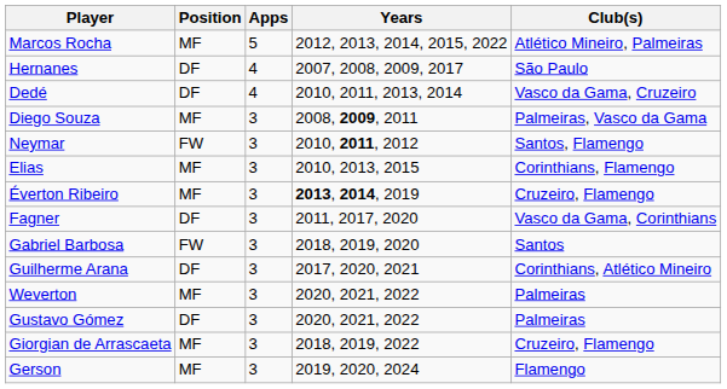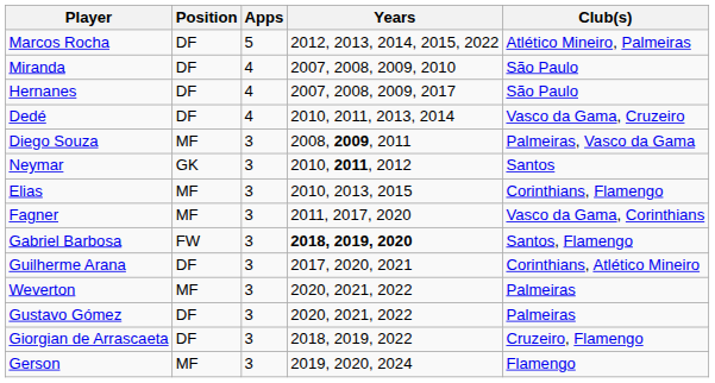 <table class="wikitable">
 <tr>
 <th>Player</th>
 <th>Position</th>
 <th>Apps</th>
 <th>Years</th>
 <th>Club(s)</th>
 </tr>
 <tr>
 <td> <a href='#'>Marcos Rocha</a></td>
-<td>MF</td>
+<td>DF</td>
 <td>5</td>
 <td>2012, 2013, 2014, 2015, 2022</td>
 <td><a href='#'>Atlético Mineiro</a>, <a href='#'>Palmeiras</a></td>
+</tr>
+<tr>
+<td> <a href='#'>Miranda</a></td>
+<td>DF</td>
+<td>4</td>
+<td>2007, 2008, 2009, 2010</td>
+<td><a href='#'>São Paulo</a></td>
 </tr>
 <tr>
 <td> <a href='#'>Hernanes</a></td>
 <td>DF</td>
 <td>4</td>
 <td>2007, 2008, 2009, 2017</td>
 <td><a href='#'>São Paulo</a></td>
 </tr>
 <tr>
 <td> <a href='#'>Dedé</a></td>
 <td>DF</td>
 <td>4</td>
 <td>2010, 2011, 2013, 2014</td>
 <td><a href='#'>Vasco da Gama</a>, <a href='#'>Cruzeiro</a></td>
 </tr>
 <tr>
 <td> <a href='#'>Diego Souza</a></td>
 <td>MF</td>
 <td>3</td>
 <td>2008, <strong>2009</strong>, 2011</td>
 <td><a href='#'>Palmeiras</a>, <a href='#'>Vasco da Gama</a></td>
 </tr>
 <tr>
 <td> <a href='#'>Neymar</a></td>
-<td>FW</td>
+<td>GK</td>
 <td>3</td>
 <td>2010, <strong>2011</strong>, 2012</td>
-<td><a href='#'>Santos</a>, <a href='#'>Flamengo</a></td>
+<td><a href='#'>Santos</a></td>
 </tr>
 <tr>
 <td> <a href='#'>Elias</a></td>
 <td>MF</td>
 <td>3</td>
 <td>2010, 2013, 2015</td>
 <td><a href='#'>Corinthians</a>, <a href='#'>Flamengo</a></td>
 </tr>
 <tr>
-<td> <a href='#'>Éverton Ribeiro</a></td>
+<td> <a href='#'>Fagner</a></td>
 <td>MF</td>
-<td>3</td>
-<td><strong>2013</strong>, <strong>2014</strong>, 2019</td>
-<td><a href='#'>Cruzeiro</a>, <a href='#'>Flamengo</a></td>
-</tr>
-<tr>
-<td> <a href='#'>Fagner</a></td>
-<td>DF</td>
 <td>3</td>
 <td>2011, 2017, 2020</td>
 <td><a href='#'>Vasco da Gama</a>, <a href='#'>Corinthians</a></td>
 </tr>
 <tr>
 <td> <a href='#'>Gabriel Barbosa</a></td>
 <td>FW</td>
 <td>3</td>
-<td>2018, 2019, 2020</td>
-<td><a href='#'>Santos</a></td>
+<td><strong>2018, 2019, 2020</strong></td>
+<td><a href='#'>Santos</a>, <a href='#'>Flamengo</a></td>
 </tr>
 <tr>
 <td> <a href='#'>Guilherme Arana</a></td>
 <td>DF</td>
 <td>3</td>
 <td>2017, 2020, 2021</td>
 <td><a href='#'>Corinthians</a>, <a href='#'>Atlético Mineiro</a></td>
 </tr>
 <tr>
 <td> <a href='#'>Weverton</a></td>
 <td>MF</td>
 <td>3</td>
 <td>2020, 2021, 2022</td>
 <td><a href='#'>Palmeiras</a></td>
 </tr>
 <tr>
 <td> <a href='#'>Gustavo Gómez</a></td>
 <td>DF</td>
 <td>3</td>
 <td>2020, 2021, 2022</td>
 <td><a href='#'>Palmeiras</a></td>
 </tr>
 <tr>
 <td> <a href='#'>Giorgian de Arrascaeta</a></td>
-<td>MF</td>
+<td>DF</td>
 <td>3</td>
 <td>2018, 2019, 2022</td>
 <td><a href='#'>Cruzeiro</a>, <a href='#'>Flamengo</a></td>
 </tr>
 <tr>
 <td> <a href='#'>Gerson</a></td>
 <td>MF</td>
 <td>3</td>
 <td>2019, 2020, 2024</td>
 <td><a href='#'>Flamengo</a></td>
 </tr>
 </table>
